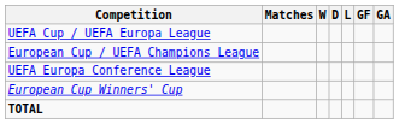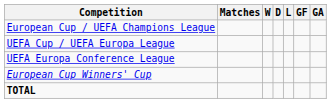 <table class="wikitable">
 <tr>
 <th>Competition</th>
 <th>Matches</th>
 <th>W</th>
 <th>D</th>
 <th>L</th>
 <th>GF</th>
 <th>GA</th>
 </tr>
 <tr>
-<td><a href='#'>UEFA Cup / UEFA Europa League</a></td>
+<td><a href='#'>European Cup / UEFA Champions League</a></td>
 <td></td>
 <td></td>
 <td></td>
 <td></td>
 <td></td>
 <td></td>
 </tr>
 <tr>
-<td><a href='#'>European Cup / UEFA Champions League</a></td>
+<td><a href='#'>UEFA Cup / UEFA Europa League</a></td>
 <td></td>
 <td></td>
 <td></td>
 <td></td>
 <td></td>
 <td></td>
 </tr>
 <tr>
 <td><a href='#'>UEFA Europa Conference League</a></td>
 <td></td>
 <td></td>
 <td></td>
 <td></td>
 <td></td>
 <td></td>
 </tr>
 <tr>
 <td><em><a href='#'>European Cup Winners' Cup</a></em></td>
 <td></td>
 <td></td>
 <td></td>
 <td></td>
 <td></td>
 <td></td>
 </tr>
 <tr>
 <td><strong>TOTAL</strong></td>
 <td></td>
 <td></td>
 <td></td>
 <td></td>
 <td></td>
 <td></td>
 </tr>
 </table>
